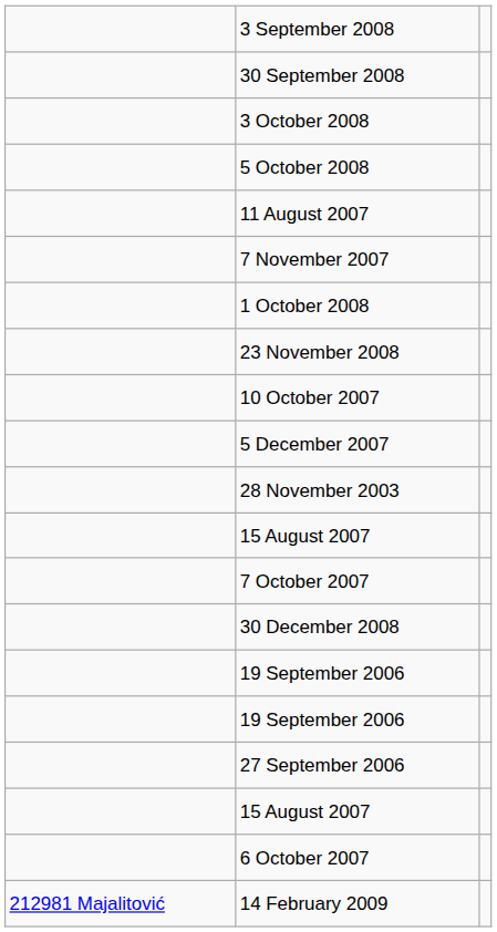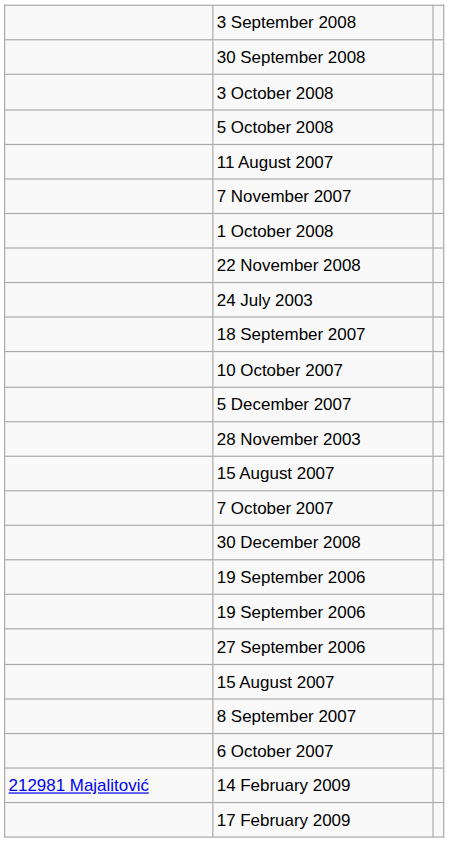 <table class="wikitable" style="font-size: 89%; float: left; width: 26em; margin-right: 1em; height: 700px">
 <tr>
 <td></td>
 <td>3 September 2008</td>
 <td></td>
 </tr>
 <tr>
 <td></td>
 <td>30 September 2008</td>
 <td></td>
 </tr>
 <tr>
 <td></td>
 <td>3 October 2008</td>
 <td></td>
 </tr>
 <tr>
 <td></td>
 <td>5 October 2008</td>
 <td></td>
 </tr>
 <tr>
 <td></td>
 <td>11 August 2007</td>
 <td></td>
 </tr>
 <tr>
 <td></td>
 <td>7 November 2007</td>
 <td></td>
 </tr>
 <tr>
 <td></td>
 <td>1 October 2008</td>
 <td></td>
 </tr>
 <tr>
 <td></td>
-<td>23 November 2008</td>
+<td>22 November 2008</td>
+<td></td>
+</tr>
+<tr>
+<td></td>
+<td>24 July 2003</td>
+<td></td>
+</tr>
+<tr>
+<td></td>
+<td>18 September 2007</td>
 <td></td>
 </tr>
 <tr>
 <td></td>
 <td>10 October 2007</td>
 <td></td>
 </tr>
 <tr>
 <td></td>
 <td>5 December 2007</td>
 <td></td>
 </tr>
 <tr>
 <td></td>
 <td>28 November 2003</td>
 <td></td>
 </tr>
 <tr>
 <td></td>
 <td>15 August 2007</td>
 <td></td>
 </tr>
 <tr>
 <td></td>
 <td>7 October 2007</td>
 <td></td>
 </tr>
 <tr>
 <td></td>
 <td>30 December 2008</td>
 <td></td>
 </tr>
 <tr>
 <td></td>
 <td>19 September 2006</td>
 <td></td>
 </tr>
 <tr>
 <td></td>
 <td>19 September 2006</td>
 <td></td>
 </tr>
 <tr>
 <td></td>
 <td>27 September 2006</td>
 <td></td>
 </tr>
 <tr>
 <td></td>
 <td>15 August 2007</td>
 <td></td>
 </tr>
 <tr>
 <td></td>
+<td>8 September 2007</td>
+<td></td>
+</tr>
+<tr>
+<td></td>
 <td>6 October 2007</td>
 <td></td>
 </tr>
 <tr>
 <td><a href='#'>212981 Majalitović</a></td>
 <td>14 February 2009</td>
 <td></td>
 </tr>
+<tr>
+<td></td>
+<td>17 February 2009</td>
+<td></td>
+</tr>
 </table>
